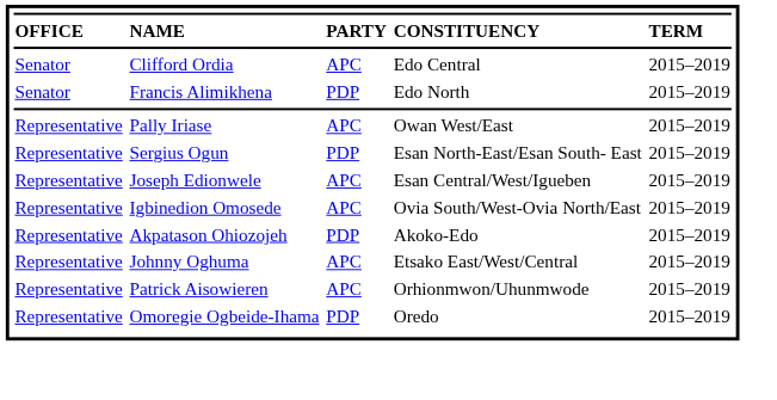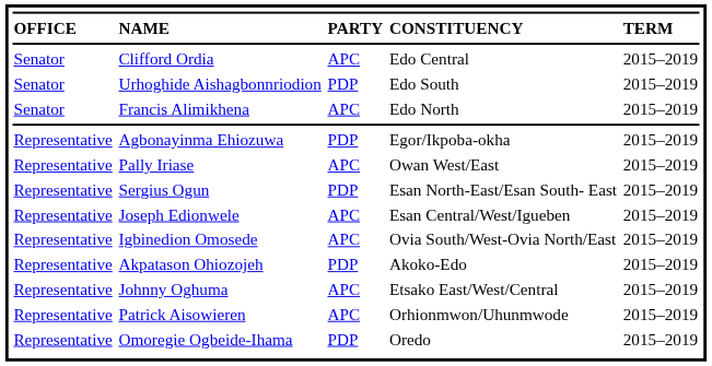 <table cellpadding=1 cellspacing=4 style="margin:3px; border:3px solid #000000;">
 <tr>
 <td bgcolor=#000000 colspan=5></td>
 </tr>
 <tr>
 <td><strong>OFFICE</strong></td>
 <td><strong>NAME</strong></td>
 <td><strong>PARTY</strong></td>
 <td><strong>CONSTITUENCY</strong></td>
 <td><strong>TERM</strong></td>
 </tr>
 <tr>
 <td bgcolor=#000000 colspan=5></td>
 </tr>
 <tr>
 <td><a href='#'>Senator</a></td>
 <td><a href='#'>Clifford Ordia</a></td>
 <td><a href='#'>APC</a></td>
 <td>Edo Central</td>
 <td>2015–2019</td>
 </tr>
 <tr>
 <td><a href='#'>Senator</a></td>
+<td><a href='#'>Urhoghide Aishagbonnriodion</a></td>
+<td><a href='#'>PDP</a></td>
+<td>Edo South</td>
+<td>2015–2019</td>
+</tr>
+<tr>
+<td><a href='#'>Senator</a></td>
 <td><a href='#'>Francis Alimikhena</a></td>
-<td><a href='#'>PDP</a></td>
+<td><a href='#'>APC</a></td>
 <td>Edo North</td>
 <td>2015–2019</td>
 </tr>
 <tr>
 <td bgcolor=#000000 colspan=5></td>
+</tr>
+<tr>
+<td><a href='#'>Representative</a></td>
+<td><a href='#'>Agbonayinma Ehiozuwa</a></td>
+<td><a href='#'>PDP</a></td>
+<td>Egor/Ikpoba-okha</td>
+<td>2015–2019</td>
 </tr>
 <tr>
 <td><a href='#'>Representative</a></td>
 <td><a href='#'>Pally Iriase</a></td>
 <td><a href='#'>APC</a></td>
 <td>Owan West/East</td>
 <td>2015–2019</td>
 </tr>
 <tr>
 <td><a href='#'>Representative</a></td>
 <td><a href='#'>Sergius Ogun</a></td>
 <td><a href='#'>PDP</a></td>
 <td>Esan North-East/Esan South- East</td>
 <td>2015–2019</td>
 </tr>
 <tr>
 <td><a href='#'>Representative</a></td>
 <td><a href='#'>Joseph Edionwele</a></td>
 <td><a href='#'>APC</a></td>
 <td>Esan Central/West/Igueben</td>
 <td>2015–2019</td>
 </tr>
 <tr>
 <td><a href='#'>Representative</a></td>
 <td><a href='#'>Igbinedion Omosede</a></td>
 <td><a href='#'>APC</a></td>
 <td>Ovia South/West-Ovia North/East</td>
 <td>2015–2019</td>
 </tr>
 <tr>
 <td><a href='#'>Representative</a></td>
 <td><a href='#'>Akpatason Ohiozojeh</a></td>
 <td><a href='#'>PDP</a></td>
 <td>Akoko-Edo</td>
 <td>2015–2019</td>
 </tr>
 <tr>
 <td><a href='#'>Representative</a></td>
 <td><a href='#'>Johnny Oghuma</a></td>
 <td><a href='#'>APC</a></td>
 <td>Etsako East/West/Central</td>
 <td>2015–2019</td>
 </tr>
 <tr>
 <td><a href='#'>Representative</a></td>
 <td><a href='#'>Patrick Aisowieren</a></td>
 <td><a href='#'>APC</a></td>
 <td>Orhionmwon/Uhunmwode</td>
 <td>2015–2019</td>
 </tr>
 <tr>
 <td><a href='#'>Representative</a></td>
 <td><a href='#'>Omoregie Ogbeide-Ihama</a></td>
 <td><a href='#'>PDP</a></td>
 <td>Oredo</td>
 <td>2015–2019</td>
 </tr>
 <tr>
 </tr>
 </table>
